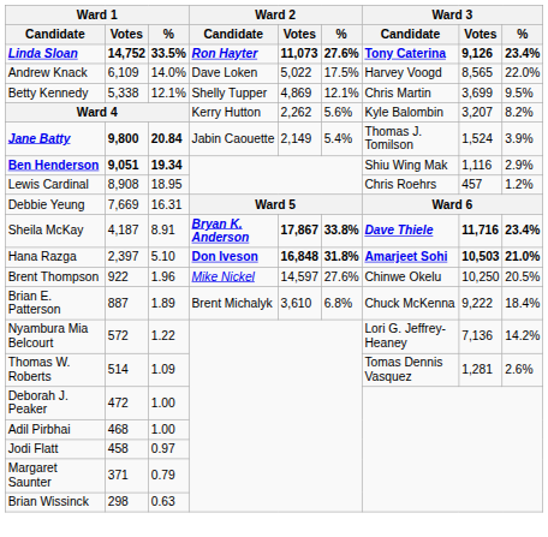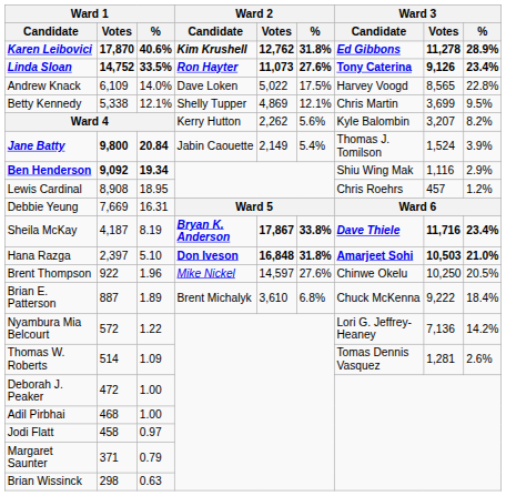 <table class="wikitable" style="width:700px">
 <tr>
 <th colspan=3>Ward 1</th>
 <th colspan=3>Ward 2</th>
 <th colspan=3>Ward 3</th>
 </tr>
 <tr>
 <th>Candidate</th>
 <th>Votes</th>
 <th>%</th>
 <th>Candidate</th>
 <th>Votes</th>
 <th>%</th>
 <th>Candidate</th>
 <th>Votes</th>
 <th>%</th>
+</tr>
+<tr>
+<td><strong><em><a href='#'>Karen Leibovici</a></em></strong></td>
+<td><strong>17,870</strong></td>
+<td><strong>40.6%</strong></td>
+<td><strong><em>Kim Krushell</em></strong></td>
+<td><strong>12,762</strong></td>
+<td><strong>31.8%</strong></td>
+<td><strong><em><a href='#'>Ed Gibbons</a></em></strong></td>
+<td><strong>11,278</strong></td>
+<td><strong>28.9%</strong></td>
 </tr>
 <tr>
 <td><strong><em><a href='#'>Linda Sloan</a></em></strong></td>
 <td><strong>14,752</strong></td>
 <td><strong>33.5%</strong></td>
 <td><strong><em><a href='#'>Ron Hayter</a></em></strong></td>
 <td><strong>11,073</strong></td>
 <td><strong>27.6%</strong></td>
 <td><strong><a href='#'>Tony Caterina</a></strong></td>
 <td><strong>9,126</strong></td>
 <td><strong>23.4%</strong></td>
 </tr>
 <tr>
 <td>Andrew Knack</td>
 <td>6,109</td>
 <td>14.0%</td>
 <td>Dave Loken</td>
 <td>5,022</td>
 <td>17.5%</td>
 <td>Harvey Voogd</td>
 <td>8,565</td>
-<td>22.0%</td>
+<td>22.8%</td>
 </tr>
 <tr>
 <td>Betty Kennedy</td>
 <td>5,338</td>
 <td>12.1%</td>
 <td>Shelly Tupper</td>
 <td>4,869</td>
 <td>12.1%</td>
 <td>Chris Martin</td>
 <td>3,699</td>
 <td>9.5%</td>
 </tr>
 <tr>
 <th colspan=3>Ward 4</th>
 <td>Kerry Hutton</td>
 <td>2,262</td>
 <td>5.6%</td>
 <td>Kyle Balombin</td>
 <td>3,207</td>
 <td>8.2%</td>
 </tr>
 <tr>
 <td><strong><em><a href='#'>Jane Batty</a></em></strong></td>
 <td><strong>9,800</strong></td>
 <td><strong>20.84</strong></td>
 <td>Jabin Caouette</td>
 <td>2,149</td>
 <td>5.4%</td>
 <td>Thomas J. Tomilson</td>
 <td>1,524</td>
 <td>3.9%</td>
 </tr>
 <tr>
 <td><strong><a href='#'>Ben Henderson</a></strong></td>
-<td><strong>9,051</strong></td>
+<td><strong>9,092</strong></td>
 <td><strong>19.34</strong></td>
 <td rowspan=2 colspan=3></td>
 <td>Shiu Wing Mak</td>
 <td>1,116</td>
 <td>2.9%</td>
 </tr>
 <tr>
 <td>Lewis Cardinal</td>
 <td>8,908</td>
 <td>18.95</td>
 <td>Chris Roehrs</td>
 <td>457</td>
 <td>1.2%</td>
 </tr>
 <tr>
 <td>Debbie Yeung</td>
 <td>7,669</td>
 <td>16.31</td>
 <th colspan=3>Ward 5</th>
 <th colspan=3>Ward 6</th>
 </tr>
 <tr>
 <td>Sheila McKay</td>
 <td>4,187</td>
-<td>8.91</td>
+<td>8.19</td>
 <td><strong><em><a href='#'>Bryan K. Anderson</a></em></strong></td>
 <td><strong>17,867</strong></td>
 <td><strong>33.8%</strong></td>
 <td><strong><em><a href='#'>Dave Thiele</a></em></strong></td>
 <td><strong>11,716</strong></td>
 <td><strong>23.4%</strong></td>
 </tr>
 <tr>
 <td>Hana Razga</td>
 <td>2,397</td>
 <td>5.10</td>
 <td><strong><a href='#'>Don Iveson</a></strong></td>
 <td><strong>16,848</strong></td>
 <td><strong>31.8%</strong></td>
 <td><strong><a href='#'>Amarjeet Sohi</a></strong></td>
 <td><strong>10,503</strong></td>
 <td><strong>21.0%</strong></td>
 </tr>
 <tr>
 <td>Brent Thompson</td>
 <td>922</td>
 <td>1.96</td>
 <td><em><a href='#'>Mike Nickel</a></em></td>
 <td>14,597</td>
 <td>27.6%</td>
 <td>Chinwe Okelu</td>
 <td>10,250</td>
 <td>20.5%</td>
 </tr>
 <tr>
 <td>Brian E. Patterson</td>
 <td>887</td>
 <td>1.89</td>
 <td>Brent Michalyk</td>
 <td>3,610</td>
 <td>6.8%</td>
 <td>Chuck McKenna</td>
 <td>9,222</td>
 <td>18.4%</td>
 </tr>
 <tr>
 <td>Nyambura Mia Belcourt</td>
 <td>572</td>
 <td>1.22</td>
 <td rowspan=7 colspan=3></td>
 <td>Lori G. Jeffrey-Heaney</td>
 <td>7,136</td>
 <td>14.2%</td>
 </tr>
 <tr>
 <td>Thomas W. Roberts</td>
 <td>514</td>
 <td>1.09</td>
 <td>Tomas Dennis Vasquez</td>
 <td>1,281</td>
 <td>2.6%</td>
 </tr>
 <tr>
 <td>Deborah J. Peaker</td>
 <td>472</td>
 <td>1.00</td>
 <td rowspan=5 colspan=3></td>
 </tr>
 <tr>
 <td>Adil Pirbhai</td>
 <td>468</td>
 <td>1.00</td>
 </tr>
 <tr>
 <td>Jodi Flatt</td>
 <td>458</td>
 <td>0.97</td>
 </tr>
 <tr>
 <td>Margaret Saunter</td>
 <td>371</td>
 <td>0.79</td>
 </tr>
 <tr>
 <td>Brian Wissinck</td>
 <td>298</td>
 <td>0.63</td>
 </tr>
 </table>
